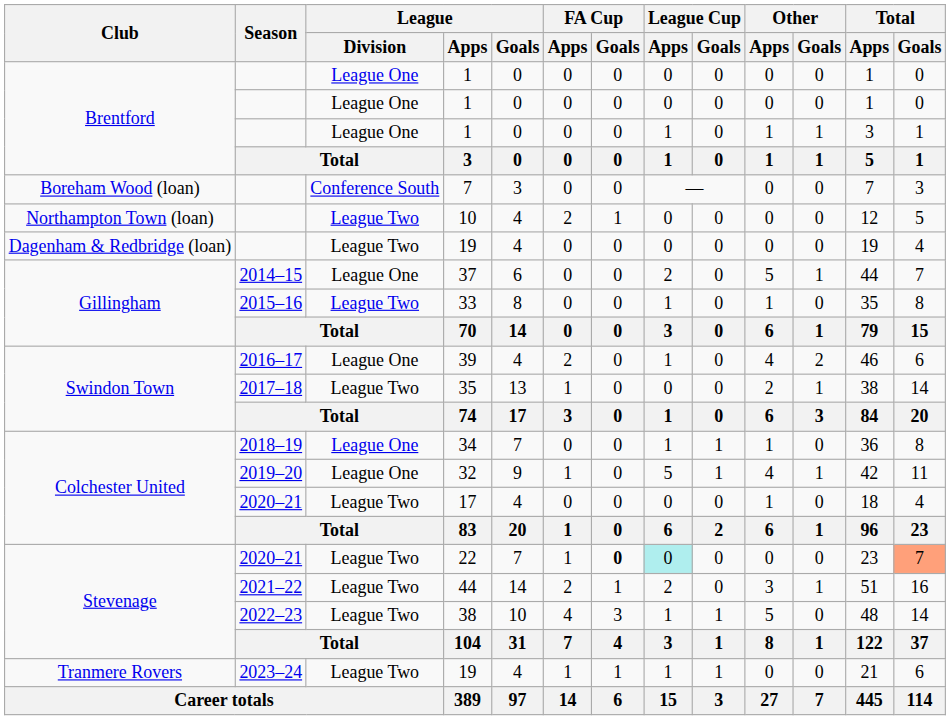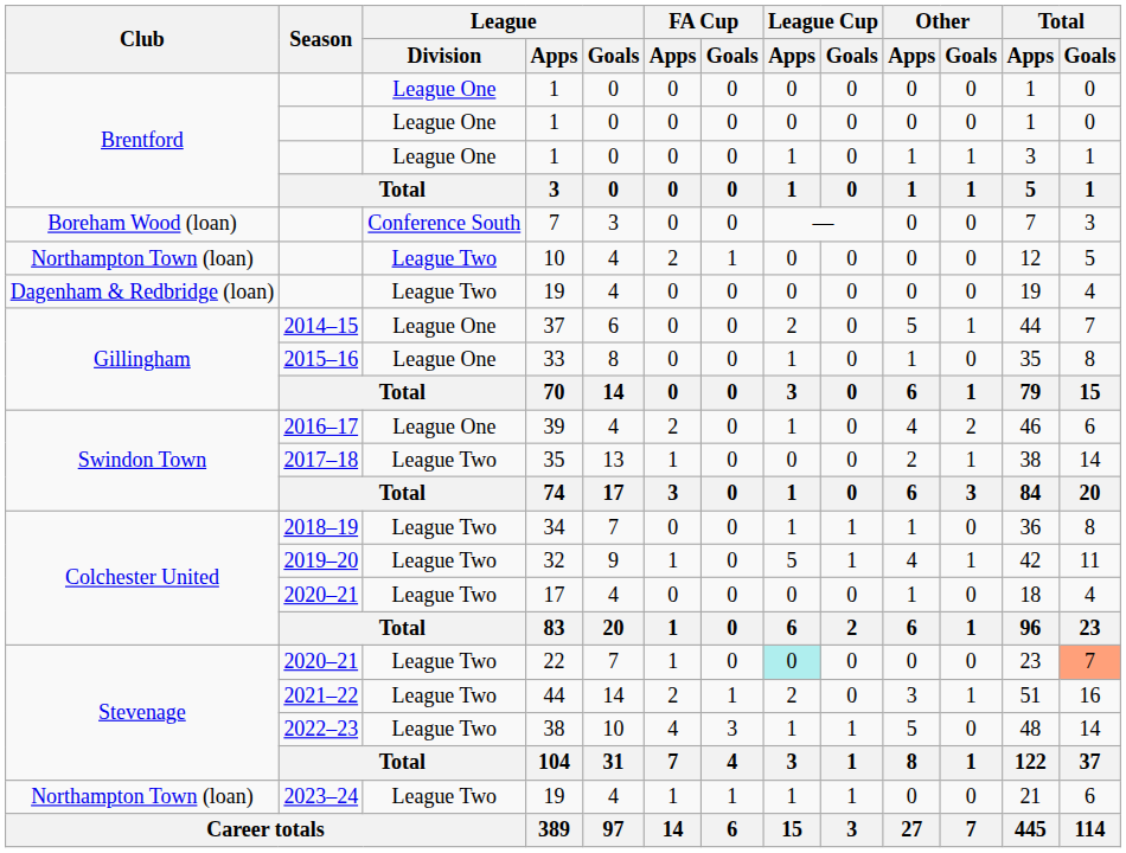 <table class="wikitable" style="text-align: center;">
 <tr>
 <th rowspan="2">Club</th>
 <th rowspan="2">Season</th>
 <th colspan="3">League</th>
 <th colspan="2">FA Cup</th>
 <th colspan="2">League Cup</th>
 <th colspan="2">Other</th>
 <th colspan="2">Total</th>
 </tr>
 <tr>
 <th>Division</th>
 <th>Apps</th>
 <th>Goals</th>
 <th>Apps</th>
 <th>Goals</th>
 <th>Apps</th>
 <th>Goals</th>
 <th>Apps</th>
 <th>Goals</th>
 <th>Apps</th>
 <th>Goals</th>
 </tr>
 <tr>
 <td rowspan="4"><a href='#'>Brentford</a></td>
 <td></td>
 <td><a href='#'>League One</a></td>
 <td>1</td>
 <td>0</td>
 <td>0</td>
 <td>0</td>
 <td>0</td>
 <td>0</td>
 <td>0</td>
 <td>0</td>
 <td>1</td>
 <td>0</td>
 </tr>
 <tr>
 <td></td>
 <td>League One</td>
 <td>1</td>
 <td>0</td>
 <td>0</td>
 <td>0</td>
 <td>0</td>
 <td>0</td>
 <td>0</td>
 <td>0</td>
 <td>1</td>
 <td>0</td>
 </tr>
 <tr>
 <td></td>
 <td>League One</td>
 <td>1</td>
 <td>0</td>
 <td>0</td>
 <td>0</td>
 <td>1</td>
 <td>0</td>
 <td>1</td>
 <td>1</td>
 <td>3</td>
 <td>1</td>
 </tr>
 <tr>
 <th colspan="2">Total</th>
 <th>3</th>
 <th>0</th>
 <th>0</th>
 <th>0</th>
 <th>1</th>
 <th>0</th>
 <th>1</th>
 <th>1</th>
 <th>5</th>
 <th>1</th>
 </tr>
 <tr>
 <td><a href='#'>Boreham Wood</a> (loan)</td>
 <td></td>
 <td><a href='#'>Conference South</a></td>
 <td>7</td>
 <td>3</td>
 <td>0</td>
 <td>0</td>
 <td colspan="2">—</td>
 <td>0</td>
 <td>0</td>
 <td>7</td>
 <td>3</td>
 </tr>
 <tr>
 <td><a href='#'>Northampton Town</a> (loan)</td>
 <td></td>
 <td><a href='#'>League Two</a></td>
 <td>10</td>
 <td>4</td>
 <td>2</td>
 <td>1</td>
 <td>0</td>
 <td>0</td>
 <td>0</td>
 <td>0</td>
 <td>12</td>
 <td>5</td>
 </tr>
 <tr>
 <td><a href='#'>Dagenham & Redbridge</a> (loan)</td>
 <td></td>
 <td>League Two</td>
 <td>19</td>
 <td>4</td>
 <td>0</td>
 <td>0</td>
 <td>0</td>
 <td>0</td>
 <td>0</td>
 <td>0</td>
 <td>19</td>
 <td>4</td>
 </tr>
 <tr>
 <td rowspan="3"><a href='#'>Gillingham</a></td>
 <td><a href='#'>2014–15</a></td>
 <td>League One</td>
 <td>37</td>
 <td>6</td>
 <td>0</td>
 <td>0</td>
 <td>2</td>
 <td>0</td>
 <td>5</td>
 <td>1</td>
 <td>44</td>
 <td>7</td>
 </tr>
 <tr>
 <td><a href='#'>2015–16</a></td>
-<td><a href='#'>League Two</a></td>
+<td>League One</td>
 <td>33</td>
 <td>8</td>
 <td>0</td>
 <td>0</td>
 <td>1</td>
 <td>0</td>
 <td>1</td>
 <td>0</td>
 <td>35</td>
 <td>8</td>
 </tr>
 <tr>
 <th colspan="2">Total</th>
 <th>70</th>
 <th>14</th>
 <th>0</th>
 <th>0</th>
 <th>3</th>
 <th>0</th>
 <th>6</th>
 <th>1</th>
 <th>79</th>
 <th>15</th>
 </tr>
 <tr>
 <td rowspan="3"><a href='#'>Swindon Town</a></td>
 <td><a href='#'>2016–17</a></td>
 <td>League One</td>
 <td>39</td>
 <td>4</td>
 <td>2</td>
 <td>0</td>
 <td>1</td>
 <td>0</td>
 <td>4</td>
 <td>2</td>
 <td>46</td>
 <td>6</td>
 </tr>
 <tr>
 <td><a href='#'>2017–18</a></td>
 <td>League Two</td>
 <td>35</td>
 <td>13</td>
 <td>1</td>
 <td>0</td>
 <td>0</td>
 <td>0</td>
 <td>2</td>
 <td>1</td>
 <td>38</td>
 <td>14</td>
 </tr>
 <tr>
 <th colspan="2">Total</th>
 <th>74</th>
 <th>17</th>
 <th>3</th>
 <th>0</th>
 <th>1</th>
 <th>0</th>
 <th>6</th>
 <th>3</th>
 <th>84</th>
 <th>20</th>
 </tr>
 <tr>
 <td rowspan="4"><a href='#'>Colchester United</a></td>
 <td><a href='#'>2018–19</a></td>
-<td><a href='#'>League One</a></td>
+<td>League Two</td>
 <td>34</td>
 <td>7</td>
 <td>0</td>
 <td>0</td>
 <td>1</td>
 <td>1</td>
 <td>1</td>
 <td>0</td>
 <td>36</td>
 <td>8</td>
 </tr>
 <tr>
 <td><a href='#'>2019–20</a></td>
-<td>League One</td>
+<td>League Two</td>
 <td>32</td>
 <td>9</td>
 <td>1</td>
 <td>0</td>
 <td>5</td>
 <td>1</td>
 <td>4</td>
 <td>1</td>
 <td>42</td>
 <td>11</td>
 </tr>
 <tr>
 <td><a href='#'>2020–21</a></td>
 <td>League Two</td>
 <td>17</td>
 <td>4</td>
 <td>0</td>
 <td>0</td>
 <td>0</td>
 <td>0</td>
 <td>1</td>
 <td>0</td>
 <td>18</td>
 <td>4</td>
 </tr>
 <tr>
 <th colspan="2">Total</th>
 <th>83</th>
 <th>20</th>
 <th>1</th>
 <th>0</th>
 <th>6</th>
 <th>2</th>
 <th>6</th>
 <th>1</th>
 <th>96</th>
 <th>23</th>
 </tr>
 <tr>
 <td rowspan="4"><a href='#'>Stevenage</a></td>
 <td><a href='#'>2020–21</a></td>
 <td>League Two</td>
 <td>22</td>
 <td>7</td>
 <td>1</td>
-<td><strong>0</strong></td>
+<td>0</td>
 <td style="background: paleturquoise;">0</td>
 <td>0</td>
 <td>0</td>
 <td>0</td>
 <td>23</td>
 <td style="background: lightsalmon;">7</td>
 </tr>
 <tr>
 <td><a href='#'>2021–22</a></td>
 <td>League Two</td>
 <td>44</td>
 <td>14</td>
 <td>2</td>
 <td>1</td>
 <td>2</td>
 <td>0</td>
 <td>3</td>
 <td>1</td>
 <td>51</td>
 <td>16</td>
 </tr>
 <tr>
 <td><a href='#'>2022–23</a></td>
 <td>League Two</td>
 <td>38</td>
 <td>10</td>
 <td>4</td>
 <td>3</td>
 <td>1</td>
 <td>1</td>
 <td>5</td>
 <td>0</td>
 <td>48</td>
 <td>14</td>
 </tr>
 <tr>
 <th colspan="2">Total</th>
 <th>104</th>
 <th>31</th>
 <th>7</th>
 <th>4</th>
 <th>3</th>
 <th>1</th>
 <th>8</th>
 <th>1</th>
 <th>122</th>
 <th>37</th>
 </tr>
 <tr>
-<td><a href='#'>Tranmere Rovers</a></td>
+<td><a href='#'>Northampton Town</a> (loan)</td>
 <td><a href='#'>2023–24</a></td>
 <td>League Two</td>
 <td>19</td>
 <td>4</td>
 <td>1</td>
 <td>1</td>
 <td>1</td>
 <td>1</td>
 <td>0</td>
 <td>0</td>
 <td>21</td>
 <td>6</td>
 </tr>
 <tr>
 <th colspan="3">Career totals</th>
 <th>389</th>
 <th>97</th>
 <th>14</th>
 <th>6</th>
 <th>15</th>
 <th>3</th>
 <th>27</th>
 <th>7</th>
 <th>445</th>
 <th>114</th>
 </tr>
 </table>
